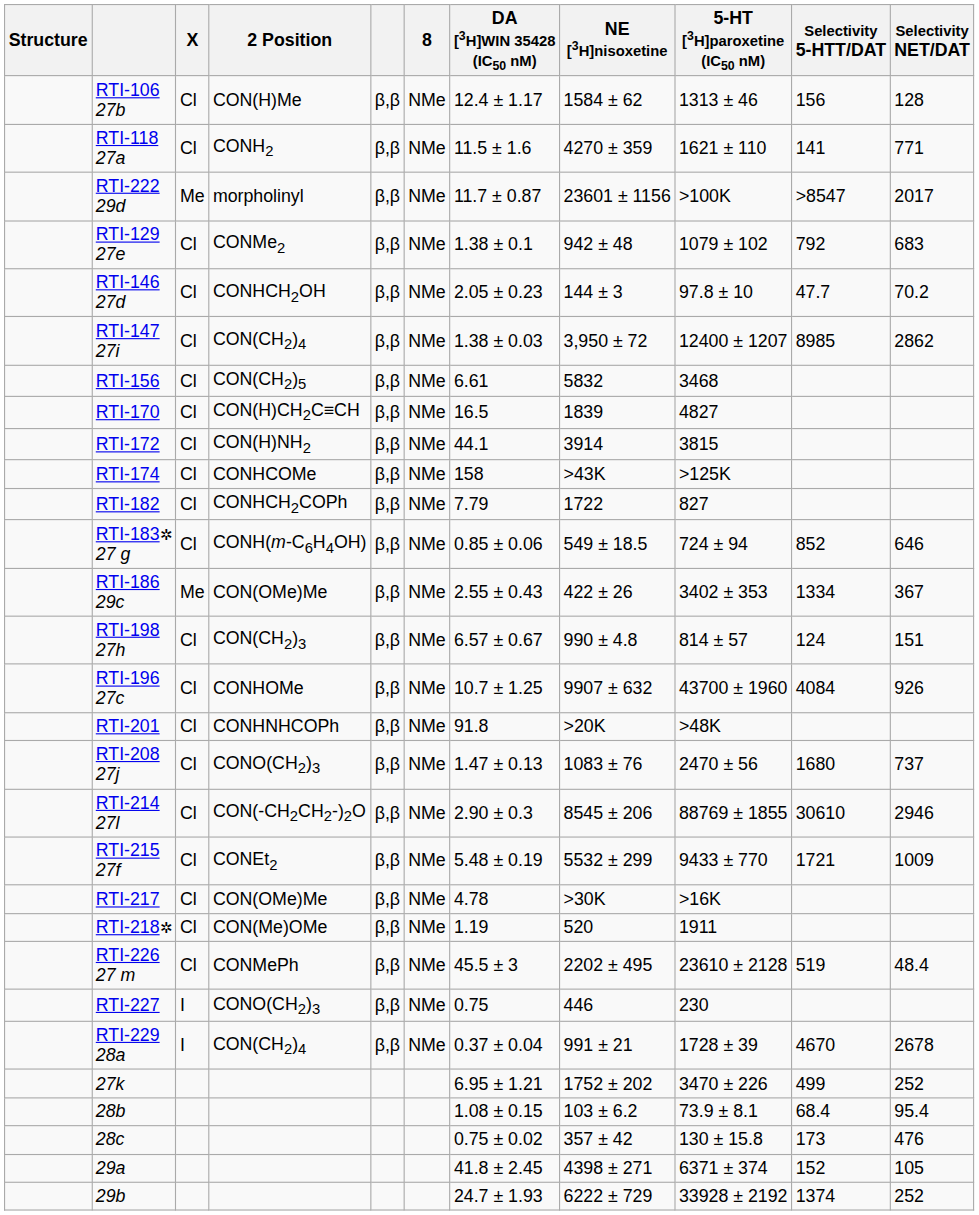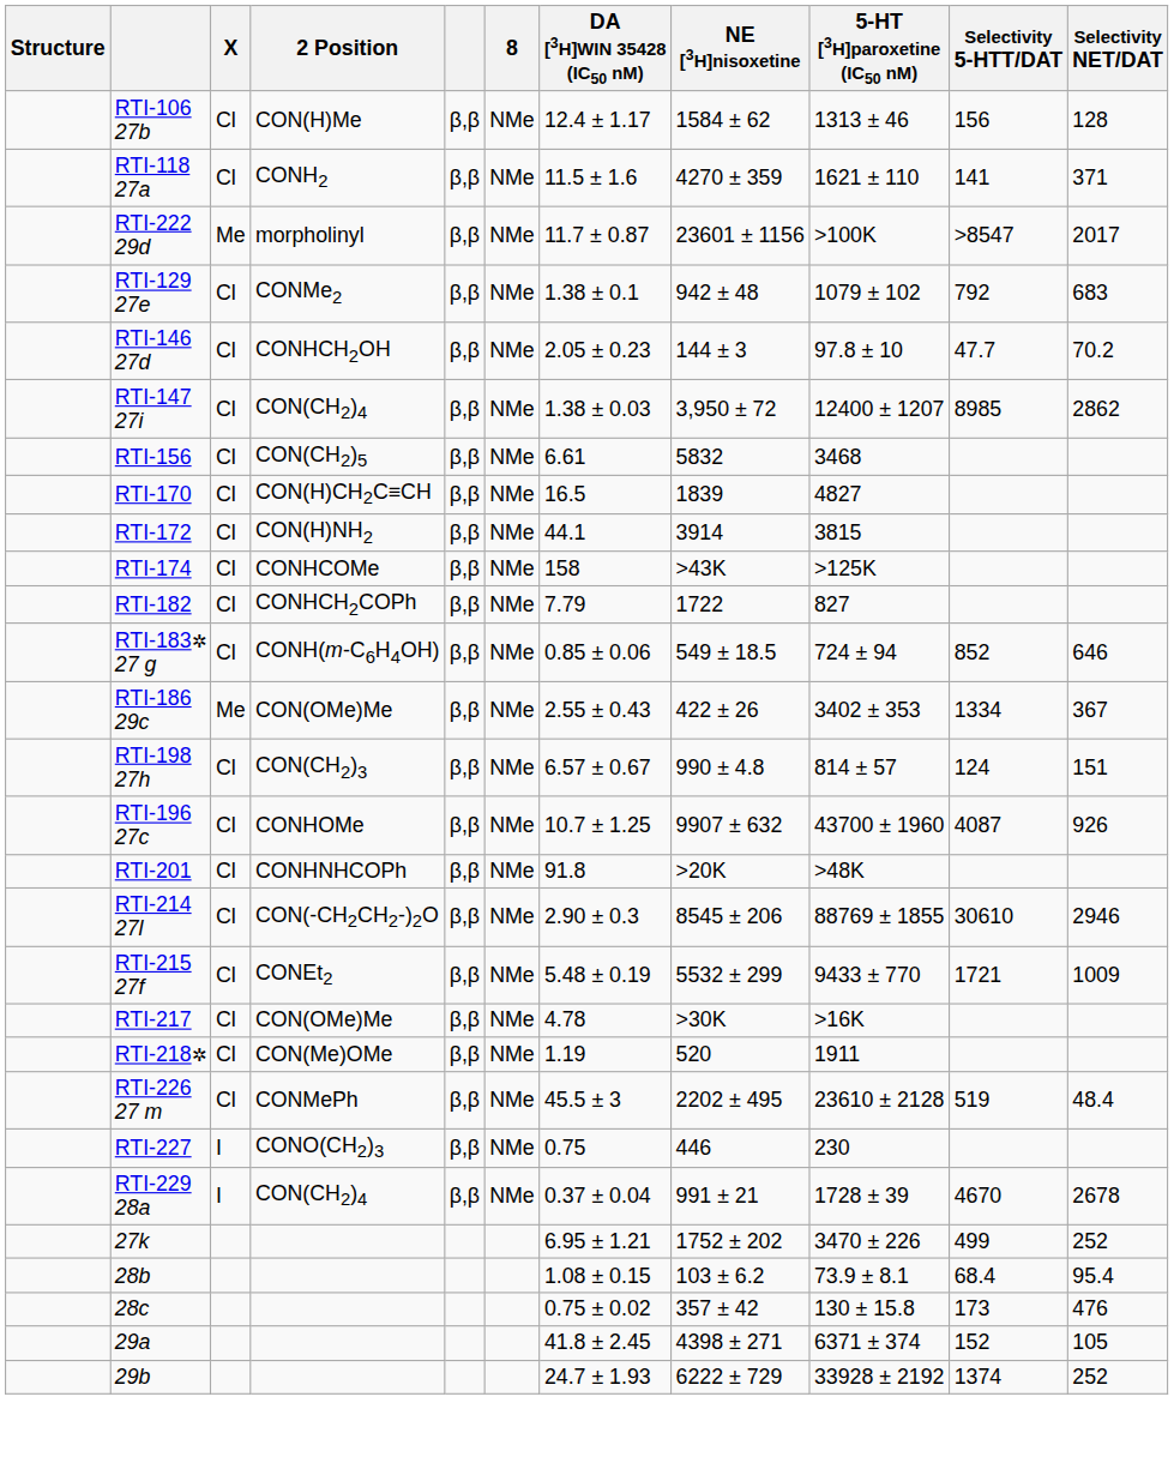 <table class="wikitable sortable sort-under">
 <tr>
 <th>Structure<br></th>
 <th></th>
 <th>X</th>
 <th>2 Position</th>
 <th></th>
 <th>8</th>
 <th>DA<br><small>[<sup>3</sup>H]WIN 35428<br>(IC<sub>50</sub> nM)</small></th>
 <th>NE<br><small>[<sup>3</sup>H]nisoxetine</small></th>
 <th>5-HT<br><small>[<sup>3</sup>H]paroxetine<br>(IC<sub>50</sub> nM)</small></th>
 <th><small>Selectivity</small><br>5-HTT/DAT</th>
 <th><small>Selectivity</small><br>NET/DAT</th>
 </tr>
 <tr>
 <td></td>
 <td><a href='#'>RTI-106</a><br><em>27b</em></td>
 <td>Cl</td>
 <td>CON(H)Me</td>
 <td>β,β</td>
 <td>NMe</td>
 <td>12.4 ± 1.17</td>
 <td>1584 ± 62</td>
 <td>1313 ± 46</td>
 <td>156</td>
 <td>128</td>
 </tr>
 <tr>
 <td></td>
 <td><a href='#'>RTI-118</a><br><em>27a</em></td>
 <td>Cl</td>
 <td>CONH<sub>2</sub></td>
 <td>β,β</td>
 <td>NMe</td>
 <td>11.5 ± 1.6</td>
 <td>4270 ± 359</td>
 <td>1621 ± 110</td>
 <td>141</td>
-<td>771</td>
+<td>371</td>
 </tr>
 <tr>
 <td></td>
 <td><a href='#'>RTI-222</a><br><em>29d</em></td>
 <td>Me</td>
 <td>morpholinyl</td>
 <td>β,β</td>
 <td>NMe</td>
 <td>11.7 ± 0.87</td>
 <td>23601 ± 1156</td>
 <td>>100K</td>
 <td>>8547</td>
 <td>2017</td>
 </tr>
 <tr>
 <td></td>
 <td><a href='#'>RTI-129</a><br><em>27e</em></td>
 <td>Cl</td>
 <td>CONMe<sub>2</sub></td>
 <td>β,β</td>
 <td>NMe</td>
 <td>1.38 ± 0.1</td>
 <td>942 ± 48</td>
 <td>1079 ± 102</td>
 <td>792</td>
 <td>683</td>
 </tr>
 <tr>
 <td></td>
 <td><a href='#'>RTI-146</a><br><em>27d</em></td>
 <td>Cl</td>
 <td>CONHCH<sub>2</sub>OH</td>
 <td>β,β</td>
 <td>NMe</td>
 <td>2.05 ± 0.23</td>
 <td>144 ± 3</td>
 <td>97.8 ± 10</td>
 <td>47.7</td>
 <td>70.2</td>
 </tr>
 <tr>
 <td></td>
 <td><a href='#'>RTI-147</a><br><em>27i</em></td>
 <td>Cl</td>
 <td>CON(CH<sub>2</sub>)<sub>4</sub></td>
 <td>β,β</td>
 <td>NMe</td>
 <td>1.38 ± 0.03</td>
 <td>3,950 ± 72</td>
 <td>12400 ± 1207</td>
 <td>8985</td>
 <td>2862</td>
 </tr>
 <tr>
 <td></td>
 <td><a href='#'>RTI-156</a></td>
 <td>Cl</td>
 <td>CON(CH<sub>2</sub>)<sub>5</sub></td>
 <td>β,β</td>
 <td>NMe</td>
 <td>6.61</td>
 <td>5832</td>
 <td>3468</td>
 <td></td>
 <td></td>
 </tr>
 <tr>
 <td></td>
 <td><a href='#'>RTI-170</a></td>
 <td>Cl</td>
 <td>CON(H)CH<sub>2</sub>C≡CH</td>
 <td>β,β</td>
 <td>NMe</td>
 <td>16.5</td>
 <td>1839</td>
 <td>4827</td>
 <td></td>
 <td></td>
 </tr>
 <tr>
 <td></td>
 <td><a href='#'>RTI-172</a></td>
 <td>Cl</td>
 <td>CON(H)NH<sub>2</sub></td>
 <td>β,β</td>
 <td>NMe</td>
 <td>44.1</td>
 <td>3914</td>
 <td>3815</td>
 <td></td>
 <td></td>
 </tr>
 <tr>
 <td></td>
 <td><a href='#'>RTI-174</a></td>
 <td>Cl</td>
 <td>CONHCOMe</td>
 <td>β,β</td>
 <td>NMe</td>
 <td>158</td>
 <td>>43K</td>
 <td>>125K</td>
 <td></td>
 <td></td>
 </tr>
 <tr>
 <td></td>
 <td><a href='#'>RTI-182</a></td>
 <td>Cl</td>
 <td>CONHCH<sub>2</sub>COPh</td>
 <td>β,β</td>
 <td>NMe</td>
 <td>7.79</td>
 <td>1722</td>
 <td>827</td>
 <td></td>
 <td></td>
 </tr>
 <tr>
 <td></td>
 <td><a href='#'>RTI-183</a><small>✲</small><br><em>27 g</em></td>
 <td>Cl</td>
 <td>CONH(<em>m</em>-C<sub>6</sub>H<sub>4</sub>OH)</td>
 <td>β,β</td>
 <td>NMe</td>
 <td>0.85 ± 0.06</td>
 <td>549 ± 18.5</td>
 <td>724 ± 94</td>
 <td>852</td>
 <td>646</td>
 </tr>
 <tr>
 <td></td>
 <td><a href='#'>RTI-186</a><br><em>29c</em></td>
 <td>Me</td>
 <td>CON(OMe)Me</td>
 <td>β,β</td>
 <td>NMe</td>
 <td>2.55 ± 0.43</td>
 <td>422 ± 26</td>
 <td>3402 ± 353</td>
 <td>1334</td>
 <td>367</td>
 </tr>
 <tr>
 <td></td>
 <td><a href='#'>RTI-198</a><br><em>27h</em></td>
 <td>Cl</td>
 <td>CON(CH<sub>2</sub>)<sub>3</sub></td>
 <td>β,β</td>
 <td>NMe</td>
 <td>6.57 ± 0.67</td>
 <td>990 ± 4.8</td>
 <td>814 ± 57</td>
 <td>124</td>
 <td>151</td>
 </tr>
 <tr>
 <td></td>
 <td><a href='#'>RTI-196</a><br><em>27c</em></td>
 <td>Cl</td>
 <td>CONHOMe</td>
 <td>β,β</td>
 <td>NMe</td>
 <td>10.7 ± 1.25</td>
 <td>9907 ± 632</td>
 <td>43700 ± 1960</td>
-<td>4084</td>
+<td>4087</td>
 <td>926</td>
 </tr>
 <tr>
 <td></td>
 <td><a href='#'>RTI-201</a></td>
 <td>Cl</td>
 <td>CONHNHCOPh</td>
 <td>β,β</td>
 <td>NMe</td>
 <td>91.8</td>
 <td>>20K</td>
 <td>>48K</td>
 <td></td>
 <td></td>
-</tr>
-<tr>
-<td></td>
-<td><a href='#'>RTI-208</a><br><em>27j</em></td>
-<td>Cl</td>
-<td>CONO(CH<sub>2</sub>)<sub>3</sub></td>
-<td>β,β</td>
-<td>NMe</td>
-<td>1.47 ± 0.13</td>
-<td>1083 ± 76</td>
-<td>2470 ± 56</td>
-<td>1680</td>
-<td>737</td>
 </tr>
 <tr>
 <td></td>
 <td><a href='#'>RTI-214</a><br><em>27l</em></td>
 <td>Cl</td>
 <td>CON(-CH<sub>2</sub>CH<sub>2</sub>-)<sub>2</sub>O</td>
 <td>β,β</td>
 <td>NMe</td>
 <td>2.90 ± 0.3</td>
 <td>8545 ± 206</td>
 <td>88769 ± 1855</td>
 <td>30610</td>
 <td>2946</td>
 </tr>
 <tr>
 <td></td>
 <td><a href='#'>RTI-215</a><br><em>27f</em></td>
 <td>Cl</td>
 <td>CONEt<sub>2</sub></td>
 <td>β,β</td>
 <td>NMe</td>
 <td>5.48 ± 0.19</td>
 <td>5532 ± 299</td>
 <td>9433 ± 770</td>
 <td>1721</td>
 <td>1009</td>
 </tr>
 <tr>
 <td></td>
 <td><a href='#'>RTI-217</a></td>
 <td>Cl</td>
 <td>CON(OMe)Me</td>
 <td>β,β</td>
 <td>NMe</td>
 <td>4.78</td>
 <td>>30K</td>
 <td>>16K</td>
 <td></td>
 <td></td>
 </tr>
 <tr>
 <td></td>
 <td><a href='#'>RTI-218</a><small>✲</small></td>
 <td>Cl</td>
 <td>CON(Me)OMe</td>
 <td>β,β</td>
 <td>NMe</td>
 <td>1.19</td>
 <td>520</td>
 <td>1911</td>
 <td></td>
 <td></td>
 </tr>
 <tr>
 <td></td>
 <td><a href='#'>RTI-226</a><br><em>27 m</em></td>
 <td>Cl</td>
 <td>CONMePh</td>
 <td>β,β</td>
 <td>NMe</td>
 <td>45.5 ± 3</td>
 <td>2202 ± 495</td>
 <td>23610 ± 2128</td>
 <td>519</td>
 <td>48.4</td>
 </tr>
 <tr>
 <td></td>
 <td><a href='#'>RTI-227</a></td>
 <td>I</td>
 <td>CONO(CH<sub>2</sub>)<sub>3</sub></td>
 <td>β,β</td>
 <td>NMe</td>
 <td>0.75</td>
 <td>446</td>
 <td>230</td>
 <td></td>
 <td></td>
 </tr>
 <tr>
 <td></td>
 <td><a href='#'>RTI-229</a><br><em>28a</em></td>
 <td>I</td>
 <td>CON(CH<sub>2</sub>)<sub>4</sub></td>
 <td>β,β</td>
 <td>NMe</td>
 <td>0.37 ± 0.04</td>
 <td>991 ± 21</td>
 <td>1728 ± 39</td>
 <td>4670</td>
 <td>2678</td>
 </tr>
 <tr>
 <td></td>
 <td><em>27k</em></td>
 <td></td>
 <td></td>
 <td></td>
 <td></td>
 <td>6.95 ± 1.21</td>
 <td>1752 ± 202</td>
 <td>3470 ± 226</td>
 <td>499</td>
 <td>252</td>
 </tr>
 <tr>
 <td></td>
 <td><em>28b</em></td>
 <td></td>
 <td></td>
 <td></td>
 <td></td>
 <td>1.08 ± 0.15</td>
 <td>103 ± 6.2</td>
 <td>73.9 ± 8.1</td>
 <td>68.4</td>
 <td>95.4</td>
 </tr>
 <tr>
 <td></td>
 <td><em>28c</em></td>
 <td></td>
 <td></td>
 <td></td>
 <td></td>
 <td>0.75 ± 0.02</td>
 <td>357 ± 42</td>
 <td>130 ± 15.8</td>
 <td>173</td>
 <td>476</td>
 </tr>
 <tr>
 <td></td>
 <td><em>29a</em></td>
 <td></td>
 <td></td>
 <td></td>
 <td></td>
 <td>41.8 ± 2.45</td>
 <td>4398 ± 271</td>
 <td>6371 ± 374</td>
 <td>152</td>
 <td>105</td>
 </tr>
 <tr>
 <td></td>
 <td><em>29b</em></td>
 <td></td>
 <td></td>
 <td></td>
 <td></td>
 <td>24.7 ± 1.93</td>
 <td>6222 ± 729</td>
 <td>33928 ± 2192</td>
 <td>1374</td>
 <td>252</td>
 </tr>
 </table>
